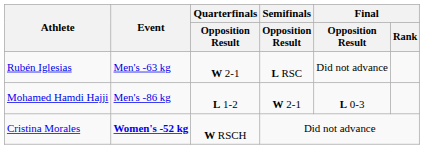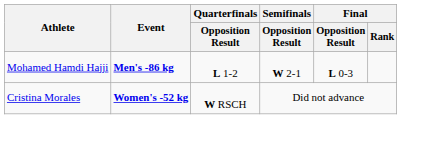 <table class="wikitable" style="font-size:90%">
 <tr>
 <th rowspan=2>Athlete</th>
 <th rowspan=2>Event</th>
 <th>Quarterfinals</th>
 <th>Semifinals</th>
 <th colspan=2>Final</th>
 </tr>
 <tr style="font-size:95%">
 <th>Opposition<br>Result</th>
 <th>Opposition<br>Result</th>
 <th>Opposition<br>Result</th>
 <th>Rank</th>
 </tr>
 <tr align=center>
-<td align=left><a href='#'>Rubén Iglesias</a></td>
-<td align=left><a href='#'>Men's -63 kg</a></td>
-<td><br><strong>W</strong> 2-1</td>
-<td><br><strong>L</strong> RSC</td>
-<td colspan=1>Did not advance</td>
-<td></td>
-</tr>
-<tr align=center>
 <td align=left><a href='#'>Mohamed Hamdi Hajji</a></td>
-<td align=left><a href='#'>Men's -86 kg</a></td>
+<td align=left><strong><a href='#'>Men's -86 kg</a></strong></td>
 <td><br><strong>L</strong> 1-2</td>
 <td><br><strong>W</strong> 2-1</td>
 <td><br><strong>L</strong> 0-3</td>
 <td></td>
 </tr>
 <tr align=center>
 <td align=left><a href='#'>Cristina Morales</a></td>
 <td align=left><strong><a href='#'>Women's -52 kg</a></strong></td>
 <td><br><strong>W</strong> RSCH</td>
 <td colspan=3>Did not advance</td>
 </tr>
 </table>
